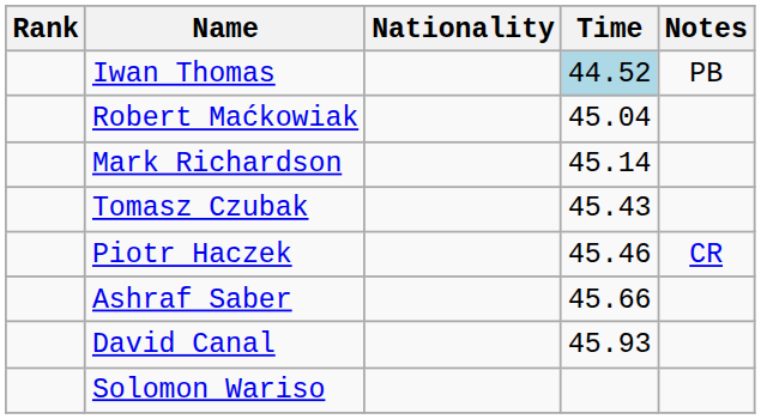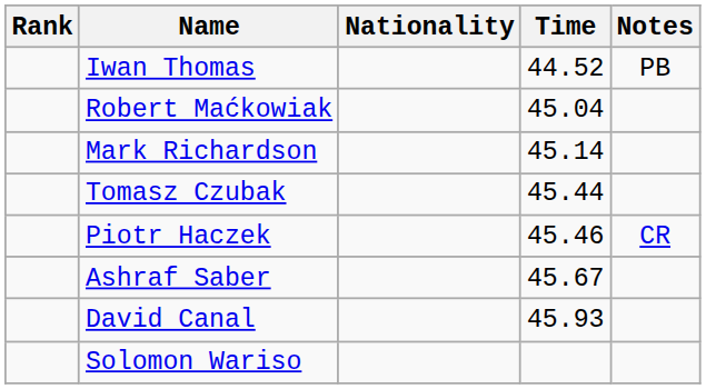 <table class="wikitable sortable" style="text-align:center">
 <tr>
 <th>Rank</th>
 <th>Name</th>
 <th>Nationality</th>
 <th>Time</th>
 <th>Notes</th>
 </tr>
 <tr>
 <td></td>
 <td align=left><a href='#'>Iwan Thomas</a></td>
 <td align=left></td>
-<td style="background: lightblue;">44.52</td>
+<td>44.52</td>
 <td>PB</td>
 </tr>
 <tr>
 <td></td>
 <td align=left><a href='#'>Robert Maćkowiak</a></td>
 <td align=left></td>
 <td>45.04</td>
 <td></td>
 </tr>
 <tr>
 <td></td>
 <td align=left><a href='#'>Mark Richardson</a></td>
 <td align=left></td>
 <td>45.14</td>
 <td></td>
 </tr>
 <tr>
 <td></td>
 <td align=left><a href='#'>Tomasz Czubak</a></td>
 <td align=left></td>
-<td>45.43</td>
+<td>45.44</td>
 <td></td>
 </tr>
 <tr>
 <td></td>
 <td align=left><a href='#'>Piotr Haczek</a></td>
 <td align=left></td>
 <td>45.46</td>
 <td><a href='#'>CR</a></td>
 </tr>
 <tr>
 <td></td>
 <td align=left><a href='#'>Ashraf Saber</a></td>
 <td align=left></td>
-<td>45.66</td>
+<td>45.67</td>
 <td></td>
 </tr>
 <tr>
 <td></td>
 <td align=left><a href='#'>David Canal</a></td>
 <td align=left></td>
 <td>45.93</td>
 <td></td>
 </tr>
 <tr>
 <td></td>
 <td align=left><a href='#'>Solomon Wariso</a></td>
 <td align=left></td>
 <td></td>
 <td></td>
 </tr>
 </table>
